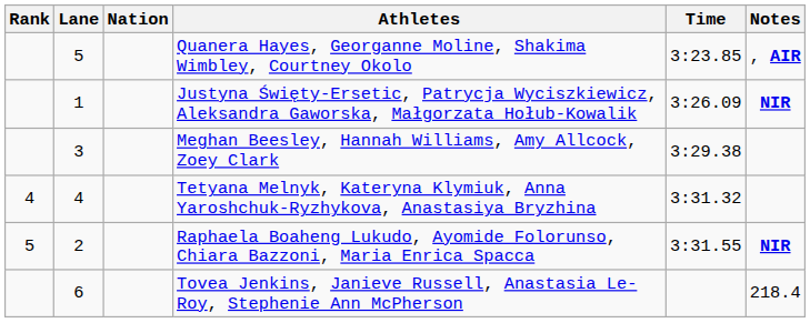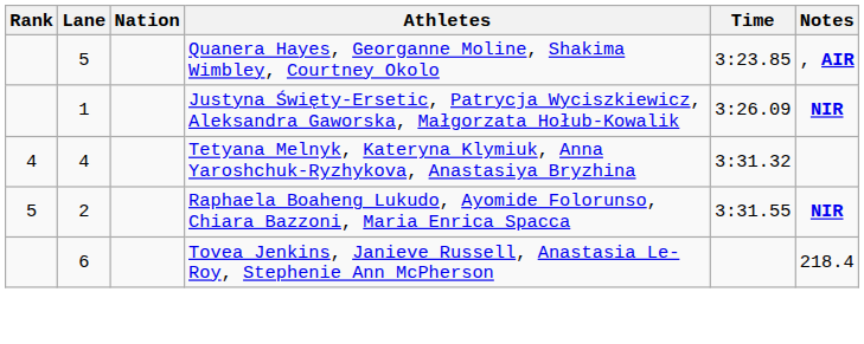 <table class="wikitable sortable" style="text-align:center">
 <tr>
 <th>Rank</th>
 <th>Lane</th>
 <th>Nation</th>
 <th>Athletes</th>
 <th>Time</th>
 <th>Notes</th>
 </tr>
 <tr>
 <td></td>
 <td>5</td>
 <td align=left></td>
 <td align=left><a href='#'>Quanera Hayes</a>, <a href='#'>Georganne Moline</a>, <a href='#'>Shakima Wimbley</a>, <a href='#'>Courtney Okolo</a></td>
 <td>3:23.85</td>
 <td><strong></strong>, <strong><a href='#'>AIR</a></strong></td>
 </tr>
 <tr>
 <td></td>
 <td>1</td>
 <td align=left></td>
 <td align=left><a href='#'>Justyna Święty-Ersetic</a>, <a href='#'>Patrycja Wyciszkiewicz</a>, <a href='#'>Aleksandra Gaworska</a>, <a href='#'>Małgorzata Hołub-Kowalik</a></td>
 <td>3:26.09</td>
 <td><strong><a href='#'>NIR</a></strong></td>
 </tr>
 <tr>
-<td></td>
-<td>3</td>
-<td align=left></td>
-<td align=left><a href='#'>Meghan Beesley</a>, <a href='#'>Hannah Williams</a>, <a href='#'>Amy Allcock</a>, <a href='#'>Zoey Clark</a></td>
-<td>3:29.38</td>
-<td></td>
-</tr>
-<tr>
 <td>4</td>
 <td>4</td>
 <td align=left></td>
 <td align=left><a href='#'>Tetyana Melnyk</a>, <a href='#'>Kateryna Klymiuk</a>, <a href='#'>Anna Yaroshchuk-Ryzhykova</a>, <a href='#'>Anastasiya Bryzhina</a></td>
 <td>3:31.32</td>
 <td></td>
 </tr>
 <tr>
 <td>5</td>
 <td>2</td>
 <td align=left></td>
 <td align=left><a href='#'>Raphaela Boaheng Lukudo</a>, <a href='#'>Ayomide Folorunso</a>, <a href='#'>Chiara Bazzoni</a>, <a href='#'>Maria Enrica Spacca</a></td>
 <td>3:31.55</td>
 <td><strong><a href='#'>NIR</a></strong></td>
 </tr>
 <tr>
 <td></td>
 <td>6</td>
 <td align=left></td>
 <td align=left><a href='#'>Tovea Jenkins</a>, <a href='#'>Janieve Russell</a>, <a href='#'>Anastasia Le-Roy</a>, <a href='#'>Stephenie Ann McPherson</a></td>
 <td></td>
 <td>218.4</td>
 </tr>
 </table>
